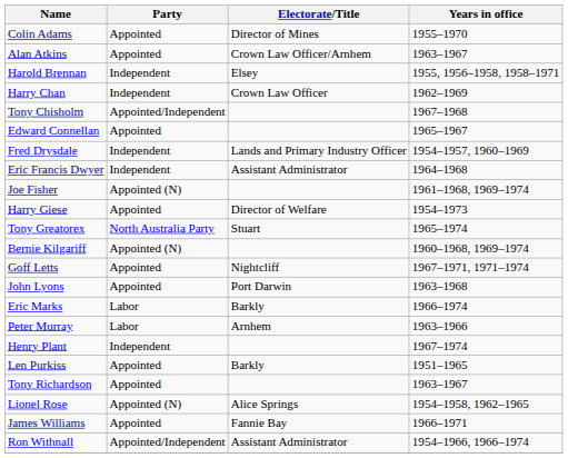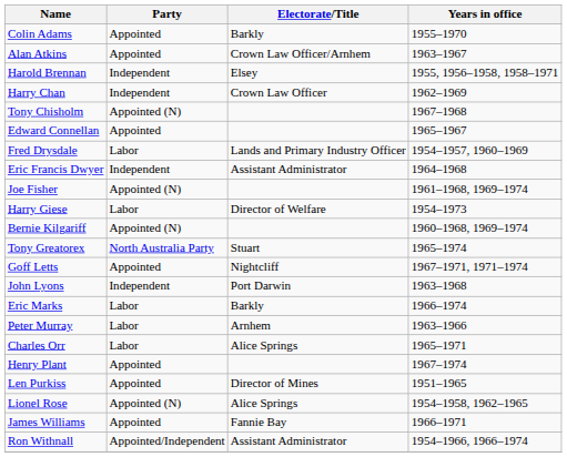 <table class="wikitable sortable">
 <tr>
 <th>Name</th>
 <th>Party</th>
 <th><a href='#'>Electorate</a>/Title</th>
 <th>Years in office</th>
 </tr>
 <tr>
 <td><a href='#'>Colin Adams</a></td>
 <td>Appointed</td>
-<td>Director of Mines</td>
+<td>Barkly</td>
 <td>1955–1970</td>
 </tr>
 <tr>
 <td><a href='#'>Alan Atkins</a></td>
 <td>Appointed</td>
 <td>Crown Law Officer/Arnhem</td>
 <td>1963–1967</td>
 </tr>
 <tr>
 <td><a href='#'>Harold Brennan</a></td>
 <td>Independent</td>
 <td>Elsey</td>
 <td>1955, 1956–1958, 1958–1971</td>
 </tr>
 <tr>
 <td><a href='#'>Harry Chan</a></td>
 <td>Independent</td>
 <td>Crown Law Officer</td>
 <td>1962–1969</td>
 </tr>
 <tr>
 <td><a href='#'>Tony Chisholm</a></td>
-<td>Appointed/Independent</td>
+<td>Appointed (N)</td>
 <td></td>
 <td>1967–1968</td>
 </tr>
 <tr>
 <td><a href='#'>Edward Connellan</a></td>
 <td>Appointed</td>
 <td></td>
 <td>1965–1967</td>
 </tr>
 <tr>
 <td><a href='#'>Fred Drysdale</a></td>
-<td>Independent</td>
+<td>Labor</td>
 <td>Lands and Primary Industry Officer</td>
 <td>1954–1957, 1960–1969</td>
 </tr>
 <tr>
 <td><a href='#'>Eric Francis Dwyer</a></td>
 <td>Independent</td>
 <td>Assistant Administrator</td>
 <td>1964–1968</td>
 </tr>
 <tr>
 <td><a href='#'>Joe Fisher</a></td>
 <td>Appointed (N)</td>
 <td></td>
 <td>1961–1968, 1969–1974</td>
 </tr>
 <tr>
 <td><a href='#'>Harry Giese</a></td>
-<td>Appointed</td>
+<td>Labor</td>
 <td>Director of Welfare</td>
 <td>1954–1973</td>
+</tr>
+<tr>
+<td><a href='#'>Bernie Kilgariff</a></td>
+<td>Appointed (N)</td>
+<td></td>
+<td>1960–1968, 1969–1974</td>
 </tr>
 <tr>
 <td><a href='#'>Tony Greatorex</a></td>
 <td><a href='#'>North Australia Party</a></td>
 <td>Stuart</td>
 <td>1965–1974</td>
-</tr>
-<tr>
-<td><a href='#'>Bernie Kilgariff</a></td>
-<td>Appointed (N)</td>
-<td></td>
-<td>1960–1968, 1969–1974</td>
 </tr>
 <tr>
 <td><a href='#'>Goff Letts</a></td>
 <td>Appointed</td>
 <td>Nightcliff</td>
 <td>1967–1971, 1971–1974</td>
 </tr>
 <tr>
 <td><a href='#'>John Lyons</a></td>
-<td>Appointed</td>
+<td>Independent</td>
 <td>Port Darwin</td>
 <td>1963–1968</td>
 </tr>
 <tr>
 <td><a href='#'>Eric Marks</a></td>
 <td>Labor</td>
 <td>Barkly</td>
 <td>1966–1974</td>
 </tr>
 <tr>
 <td><a href='#'>Peter Murray</a></td>
 <td>Labor</td>
 <td>Arnhem</td>
 <td>1963–1966</td>
 </tr>
 <tr>
+<td><a href='#'>Charles Orr</a></td>
+<td>Labor</td>
+<td>Alice Springs</td>
+<td>1965–1971</td>
+</tr>
+<tr>
 <td><a href='#'>Henry Plant</a></td>
-<td>Independent</td>
+<td>Appointed</td>
 <td></td>
 <td>1967–1974</td>
 </tr>
 <tr>
 <td><a href='#'>Len Purkiss</a></td>
 <td>Appointed</td>
-<td>Barkly</td>
+<td>Director of Mines</td>
 <td>1951–1965</td>
-</tr>
-<tr>
-<td><a href='#'>Tony Richardson</a></td>
-<td>Appointed</td>
-<td></td>
-<td>1963–1967</td>
 </tr>
 <tr>
 <td><a href='#'>Lionel Rose</a> </td>
 <td>Appointed (N)</td>
 <td>Alice Springs</td>
 <td>1954–1958, 1962–1965</td>
 </tr>
 <tr>
 <td><a href='#'>James Williams</a></td>
 <td>Appointed</td>
 <td>Fannie Bay</td>
 <td>1966–1971</td>
 </tr>
 <tr>
 <td><a href='#'>Ron Withnall</a></td>
 <td>Appointed/Independent</td>
 <td>Assistant Administrator</td>
 <td>1954–1966, 1966–1974</td>
 </tr>
 <tr>
 </tr>
 </table>
